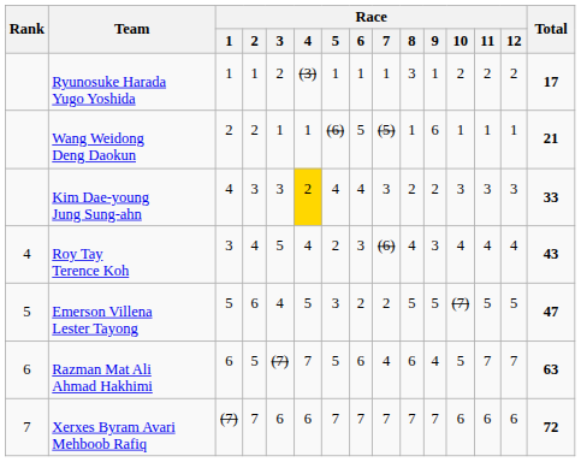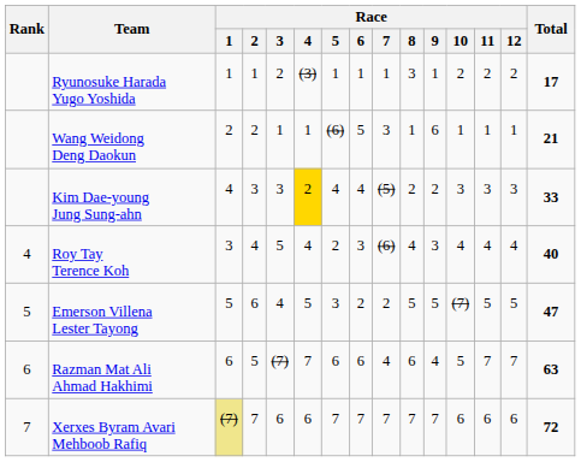 <table | class="wikitable" style="text-align:center">
 <tr>
 <th rowspan="2" width=40>Rank</th>
 <th rowspan="2" width=250>Team</th>
 <th colspan="12">Race</th>
 <th rowspan="2" width=50>Total</th>
 </tr>
 <tr>
 <th width=25>1</th>
 <th width=25>2</th>
 <th width=25>3</th>
 <th width=25>4</th>
 <th width=25>5</th>
 <th width=25>6</th>
 <th width=25>7</th>
 <th width=25>8</th>
 <th width=25>9</th>
 <th width=25>10</th>
 <th width=25>11</th>
 <th width=25>12</th>
 </tr>
 <tr>
 <td></td>
 <td align=left><br><a href='#'>Ryunosuke Harada</a><br><a href='#'>Yugo Yoshida</a></td>
 <td>1<br> </td>
 <td>1<br> </td>
 <td>2<br> </td>
 <td><s>(3)</s><br> </td>
 <td>1<br> </td>
 <td>1<br> </td>
 <td>1<br> </td>
 <td>3<br> </td>
 <td>1<br> </td>
 <td>2<br> </td>
 <td>2<br> </td>
 <td>2<br> </td>
 <td><strong>17</strong></td>
 </tr>
 <tr>
 <td></td>
 <td align=left><br><a href='#'>Wang Weidong</a><br><a href='#'>Deng Daokun</a></td>
 <td>2<br> </td>
 <td>2<br> </td>
 <td>1<br> </td>
 <td>1<br> </td>
 <td><s>(6)</s><br> </td>
 <td>5<br> </td>
-<td><s>(5)</s><br> </td>
+<td>3<br> </td>
 <td>1<br> </td>
 <td>6<br> </td>
 <td>1<br> </td>
 <td>1<br> </td>
 <td>1<br> </td>
 <td><strong>21</strong></td>
 </tr>
 <tr>
 <td></td>
 <td align=left><br><a href='#'>Kim Dae-young</a><br><a href='#'>Jung Sung-ahn</a></td>
 <td>4<br> </td>
 <td>3<br> </td>
 <td>3<br> </td>
 <td style="background: gold;">2<br> </td>
 <td>4<br> </td>
 <td>4<br> </td>
-<td>3<br> </td>
+<td><s>(5)</s><br> </td>
 <td>2<br> </td>
 <td>2<br> </td>
 <td>3<br> </td>
 <td>3<br> </td>
 <td>3<br> </td>
 <td><strong>33</strong></td>
 </tr>
 <tr>
 <td>4</td>
 <td align=left><br><a href='#'>Roy Tay</a><br><a href='#'>Terence Koh</a></td>
 <td>3<br> </td>
 <td>4<br> </td>
 <td>5<br> </td>
 <td>4<br> </td>
 <td>2<br> </td>
 <td>3<br> </td>
 <td><s>(6)</s><br> </td>
 <td>4<br> </td>
 <td>3<br> </td>
 <td>4<br> </td>
 <td>4<br> </td>
 <td>4<br> </td>
-<td><strong>43</strong></td>
+<td><strong>40</strong></td>
 </tr>
 <tr>
 <td>5</td>
 <td align=left><br><a href='#'>Emerson Villena</a><br><a href='#'>Lester Tayong</a></td>
 <td>5<br> </td>
 <td>6<br> </td>
 <td>4<br> </td>
 <td>5<br> </td>
 <td>3<br> </td>
 <td>2<br> </td>
 <td>2<br> </td>
 <td>5<br> </td>
 <td>5<br> </td>
 <td><s>(7)</s><br> </td>
 <td>5<br> </td>
 <td>5<br> </td>
 <td><strong>47</strong></td>
 </tr>
 <tr>
 <td>6</td>
 <td align=left><br><a href='#'>Razman Mat Ali</a><br><a href='#'>Ahmad Hakhimi</a></td>
 <td>6<br> </td>
 <td>5<br> </td>
 <td><s>(7)</s><br> </td>
 <td>7<br> </td>
-<td>5<br> </td>
+<td>6<br> </td>
 <td>6<br> </td>
 <td>4<br> </td>
 <td>6<br> </td>
 <td>4<br> </td>
 <td>5<br> </td>
 <td>7<br> </td>
 <td>7<br> </td>
 <td><strong>63</strong></td>
 </tr>
 <tr>
 <td>7</td>
 <td align=left><br><a href='#'>Xerxes Byram Avari</a><br><a href='#'>Mehboob Rafiq</a></td>
-<td><s>(7)</s><br> </td>
+<td style="background: khaki;"><s>(7)</s><br> </td>
 <td>7<br> </td>
 <td>6<br> </td>
 <td>6<br> </td>
 <td>7<br> </td>
 <td>7<br> </td>
 <td>7<br> </td>
 <td>7<br> </td>
 <td>7<br> </td>
 <td>6<br> </td>
 <td>6<br> </td>
 <td>6<br> </td>
 <td><strong>72</strong></td>
 </tr>
 </table>
